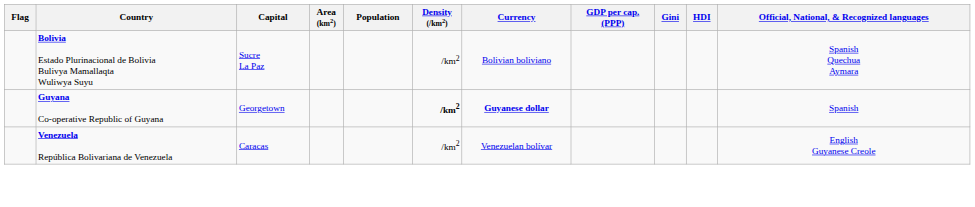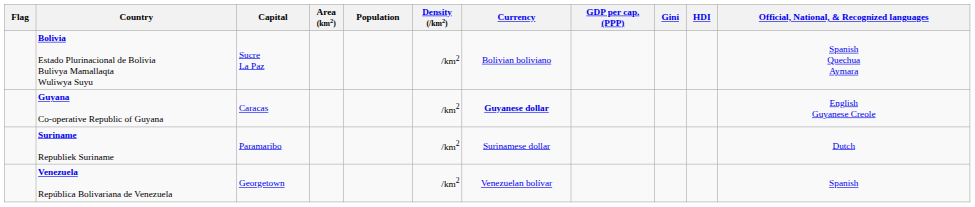 <table class="wikitable sortable" style="font-size:95%; white-space:nowrap" width="100%">
 <tr>
 <th class="unsortable">Flag</th>
 <th>Country</th>
 <th>Capital</th>
 <th>Area<br><small>(km<sup>2</sup>)</small></th>
 <th>Population</th>
 <th><a href='#'>Density</a><br><small>(/km<sup>2</sup>)</small></th>
 <th><a href='#'>Currency</a></th>
 <th><a href='#'>GDP per cap.<br>(PPP)</a></th>
 <th><a href='#'>Gini</a></th>
 <th><a href='#'>HDI</a></th>
 <th class="unsortable"><a href='#'>Official, National, & Recognized languages</a></th>
 </tr>
 <tr>
 <td align="center"></td>
 <td><strong><a href='#'>Bolivia</a></strong><br><br>Estado Plurinacional de Bolivia<br>Bulivya Mamallaqta<br>Wuliwya Suyu</td>
 <td><a href='#'>Sucre</a><br><a href='#'>La Paz</a></td>
 <td style="text-align:right"></td>
 <td style="text-align:right"></td>
 <td style="text-align:right">/km<sup>2</sup></td>
 <td align="center"><a href='#'>Bolivian boliviano</a></td>
 <td style="text-align:right"></td>
 <td style="text-align:right"></td>
 <td style="text-align:right"></td>
 <td align="center"><a href='#'>Spanish</a><br><a href='#'>Quechua</a><br><a href='#'>Aymara</a><br></td>
 </tr>
 <tr>
 <td align="center"></td>
 <td><strong><a href='#'>Guyana</a></strong><br><br>Co-operative Republic of Guyana</td>
-<td><a href='#'>Georgetown</a></td>
+<td><a href='#'>Caracas</a></td>
 <td style="text-align:right"></td>
 <td style="text-align:right"></td>
-<td style="text-align:right"><strong>/km<sup>2</sup></strong></td>
+<td style="text-align:right">/km<sup>2</sup></td>
 <td align=center><strong><a href='#'>Guyanese dollar</a></strong></td>
 <td style="text-align:right"></td>
 <td style="text-align:right"></td>
 <td style="text-align:right"></td>
-<td align=center><a href='#'>Spanish</a><br></td>
+<td align=center><a href='#'>English</a><br><a href='#'>Guyanese Creole</a><br></td>
+</tr>
+<tr>
+<td align="center"></td>
+<td><strong><a href='#'>Suriname</a></strong><br><br>Republiek Suriname</td>
+<td><a href='#'>Paramaribo</a></td>
+<td style="text-align:right"></td>
+<td style="text-align:right"></td>
+<td style="text-align:right">/km<sup>2</sup></td>
+<td align=center><a href='#'>Surinamese dollar</a></td>
+<td style="text-align:right"></td>
+<td style="text-align:right"></td>
+<td style="text-align:right"></td>
+<td align=center><a href='#'>Dutch</a><br></td>
 </tr>
 <tr>
 <td align="center"></td>
 <td><strong><a href='#'>Venezuela</a></strong><br><br>República Bolivariana de Venezuela</td>
-<td><a href='#'>Caracas</a></td>
+<td><a href='#'>Georgetown</a></td>
 <td style="text-align:right"></td>
 <td style="text-align:right"></td>
 <td style="text-align:right">/km<sup>2</sup></td>
 <td align=center><a href='#'>Venezuelan bolívar</a></td>
 <td style="text-align:right"></td>
 <td style="text-align:right"></td>
 <td style="text-align:right"></td>
-<td align=center><a href='#'>English</a><br><a href='#'>Guyanese Creole</a><br></td>
+<td align=center><a href='#'>Spanish</a><br></td>
 </tr>
 </table>
